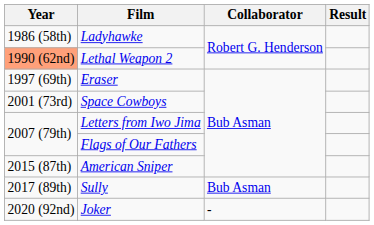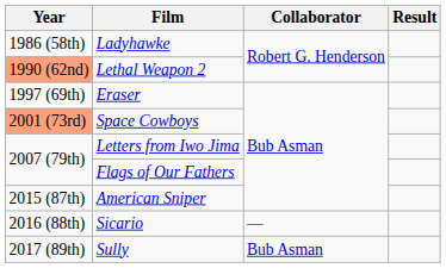 <table class="wikitable">
 <tr>
 <th>Year</th>
 <th>Film</th>
 <th>Collaborator</th>
 <th>Result</th>
 </tr>
 <tr>
 <td>1986 (58th)</td>
 <td><em><a href='#'>Ladyhawke</a></em></td>
 <td rowspan=2><a href='#'>Robert G. Henderson</a></td>
 <td></td>
 </tr>
 <tr>
 <td style="background: lightsalmon;">1990 (62nd)</td>
 <td><em><a href='#'>Lethal Weapon 2</a></em></td>
 <td></td>
 </tr>
 <tr>
 <td>1997 (69th)</td>
 <td><em><a href='#'>Eraser</a></em></td>
 <td rowspan=5><a href='#'>Bub Asman</a></td>
 <td></td>
 </tr>
 <tr>
-<td>2001 (73rd)</td>
+<td style="background: lightsalmon;">2001 (73rd)</td>
 <td><em><a href='#'>Space Cowboys</a></em></td>
 <td></td>
 </tr>
 <tr>
 <td rowspan=2>2007 (79th)</td>
 <td><em><a href='#'>Letters from Iwo Jima</a></em></td>
 <td></td>
 </tr>
 <tr>
 <td><em><a href='#'>Flags of Our Fathers</a></em></td>
 <td></td>
 </tr>
 <tr>
 <td>2015 (87th)</td>
 <td><em><a href='#'>American Sniper</a></em></td>
 <td></td>
 </tr>
 <tr>
+<td>2016 (88th)</td>
+<td><em><a href='#'>Sicario</a></em></td>
+<td>—</td>
+<td></td>
+</tr>
+<tr>
 <td>2017 (89th)</td>
 <td><em><a href='#'>Sully</a></em></td>
 <td><a href='#'>Bub Asman</a></td>
 <td></td>
 </tr>
-<tr>
-<td>2020 (92nd)</td>
-<td><em><a href='#'>Joker</a></em></td>
-<td>-</td>
-<td></td>
-</tr>
 </table>
